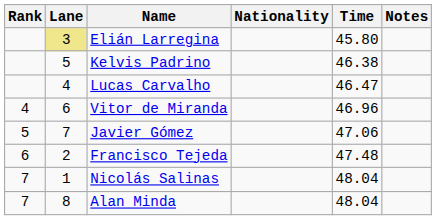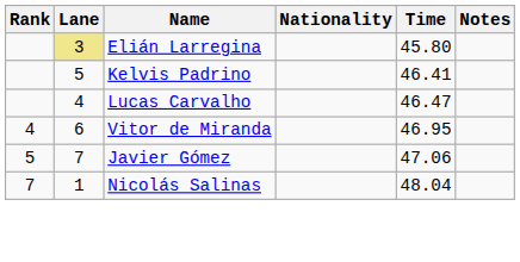 <table class="wikitable sortable" style="text-align:center">
 <tr>
 <th>Rank</th>
 <th>Lane</th>
 <th>Name</th>
 <th>Nationality</th>
 <th>Time</th>
 <th>Notes</th>
 </tr>
 <tr>
 <td></td>
 <td style="background: khaki;">3</td>
 <td align=left><a href='#'>Elián Larregina</a></td>
 <td align=left></td>
 <td>45.80</td>
 <td></td>
 </tr>
 <tr>
 <td></td>
 <td>5</td>
 <td align=left><a href='#'>Kelvis Padrino</a></td>
 <td align=left></td>
-<td>46.38</td>
+<td>46.41</td>
 <td></td>
 </tr>
 <tr>
 <td></td>
 <td>4</td>
 <td align=left><a href='#'>Lucas Carvalho</a></td>
 <td align=left></td>
 <td>46.47</td>
 <td></td>
 </tr>
 <tr>
 <td>4</td>
 <td>6</td>
 <td align=left><a href='#'>Vitor de Miranda</a></td>
 <td align=left></td>
-<td>46.96</td>
+<td>46.95</td>
 <td></td>
 </tr>
 <tr>
 <td>5</td>
 <td>7</td>
 <td align=left><a href='#'>Javier Gómez</a></td>
 <td align=left></td>
 <td>47.06</td>
 <td></td>
 </tr>
 <tr>
-<td>6</td>
-<td>2</td>
-<td align=left><a href='#'>Francisco Tejeda</a></td>
-<td align=left></td>
-<td>47.48</td>
-<td></td>
-</tr>
-<tr>
 <td>7</td>
 <td>1</td>
 <td align=left><a href='#'>Nicolás Salinas</a></td>
 <td align=left></td>
 <td>48.04</td>
 <td></td>
 </tr>
-<tr>
-<td>7</td>
-<td>8</td>
-<td align=left><a href='#'>Alan Minda</a></td>
-<td align=left></td>
-<td>48.04</td>
-<td></td>
-</tr>
 </table>
